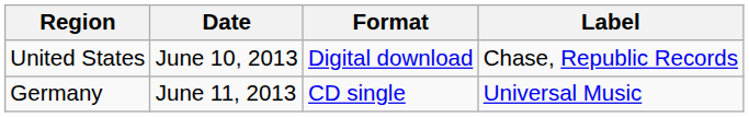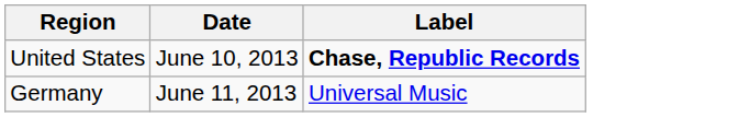 <table class=wikitable>
 <tr>
 <th>Region</th>
 <th>Date</th>
-<th>Format</th>
 <th>Label</th>
 </tr>
 <tr>
 <td>United States</td>
 <td>June 10, 2013</td>
-<td><a href='#'>Digital download</a></td>
-<td>Chase, <a href='#'>Republic Records</a></td>
+<td><strong>Chase, <a href='#'>Republic Records</a></strong></td>
 </tr>
 <tr>
 <td>Germany</td>
 <td>June 11, 2013</td>
-<td><a href='#'>CD single</a></td>
 <td><a href='#'>Universal Music</a></td>
 </tr>
 </table>
